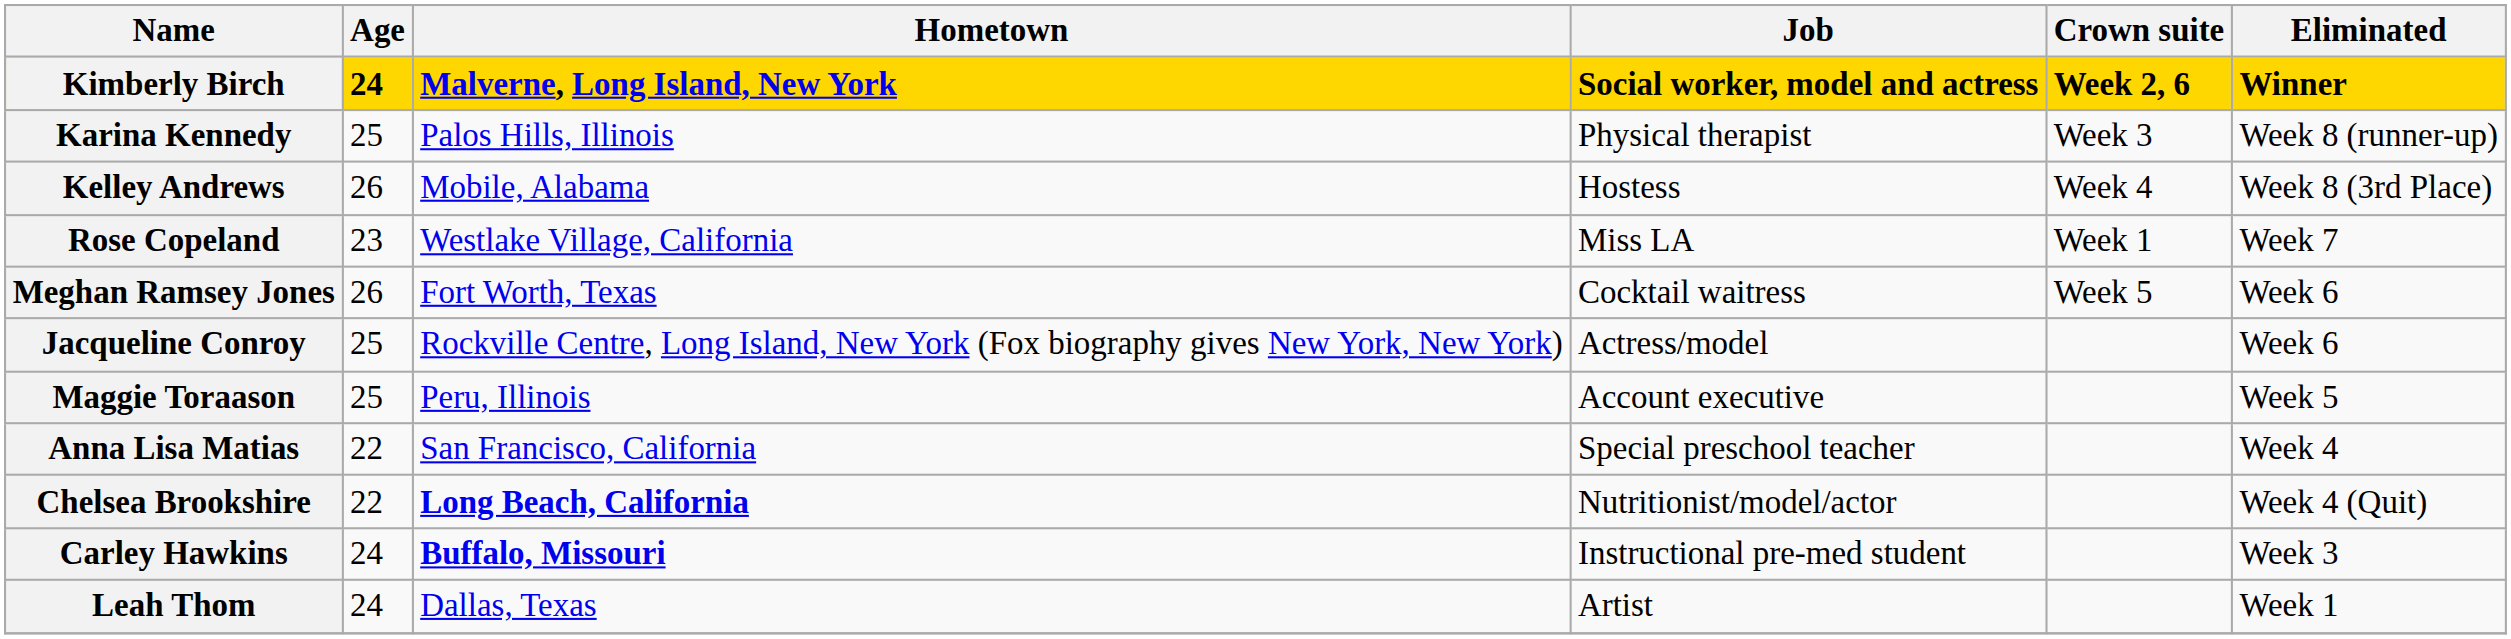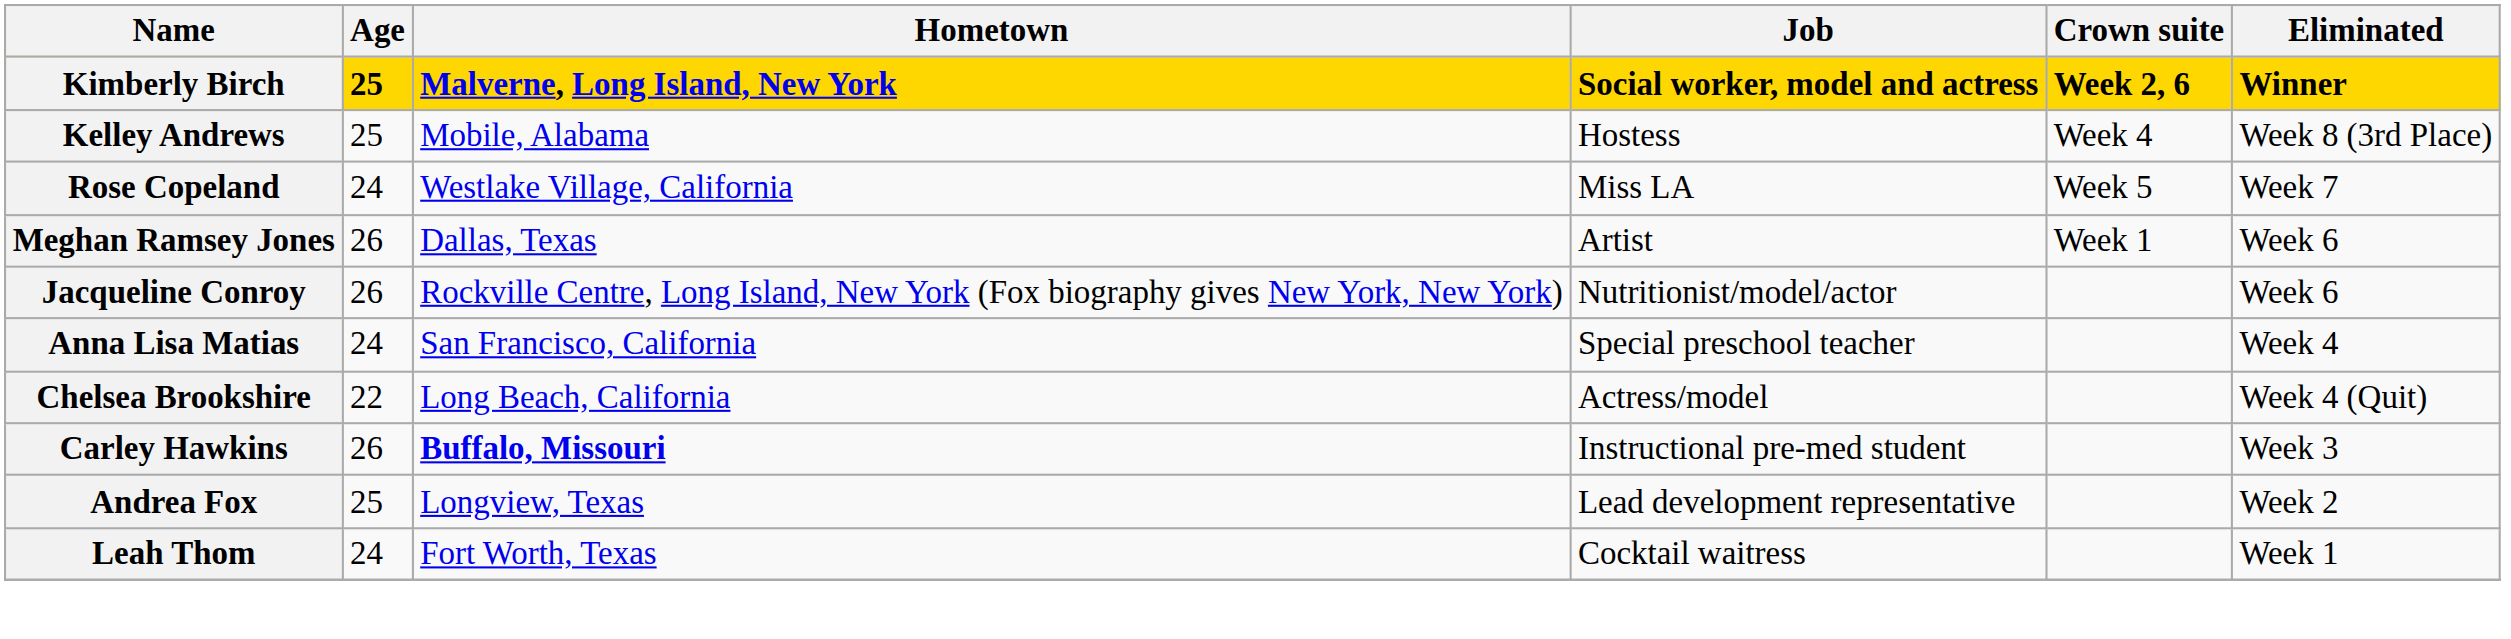 <table class="wikitable sortable plainrowheaders">
 <tr>
 <th scope="col">Name</th>
 <th scope="col">Age</th>
 <th scope="col">Hometown</th>
 <th scope="col">Job</th>
 <th scope="col">Crown suite</th>
 <th scope="col">Eliminated</th>
 </tr>
 <tr bgcolor="gold">
 <th scope="row"><strong>Kimberly Birch</strong></th>
-<td><strong>24</strong></td>
+<td><strong>25</strong></td>
 <td><strong><a href='#'>Malverne</a>, <a href='#'>Long Island, New York</a></strong></td>
 <td><strong>Social worker, model and actress</strong></td>
 <td><strong>Week 2, 6</strong></td>
 <td><strong>Winner</strong></td>
 </tr>
 <tr>
-<th scope="row">Karina Kennedy</th>
+<th scope="row">Kelley Andrews</th>
 <td>25</td>
-<td><a href='#'>Palos Hills, Illinois</a></td>
-<td>Physical therapist</td>
-<td>Week 3</td>
-<td>Week 8 (runner-up)</td>
-</tr>
-<tr>
-<th scope="row">Kelley Andrews</th>
-<td>26</td>
 <td><a href='#'>Mobile, Alabama</a></td>
 <td>Hostess</td>
 <td>Week 4</td>
 <td>Week 8 (3rd Place)</td>
 </tr>
 <tr>
 <th scope="row">Rose Copeland</th>
-<td>23</td>
+<td>24</td>
 <td><a href='#'>Westlake Village, California</a></td>
 <td>Miss LA</td>
-<td>Week 1</td>
+<td>Week 5</td>
 <td>Week 7</td>
 </tr>
 <tr>
 <th scope="row">Meghan Ramsey Jones</th>
 <td>26</td>
-<td><a href='#'>Fort Worth, Texas</a></td>
-<td>Cocktail waitress</td>
-<td>Week 5</td>
+<td><a href='#'>Dallas, Texas</a></td>
+<td>Artist</td>
+<td>Week 1</td>
 <td>Week 6</td>
 </tr>
 <tr>
 <th scope="row">Jacqueline Conroy</th>
-<td>25</td>
+<td>26</td>
 <td><a href='#'>Rockville Centre</a>, <a href='#'>Long Island, New York</a> (Fox biography gives <a href='#'>New York, New York</a>)</td>
-<td>Actress/model</td>
+<td>Nutritionist/model/actor</td>
 <td></td>
 <td>Week 6</td>
 </tr>
 <tr>
-<th scope="row">Maggie Toraason</th>
-<td>25</td>
-<td><a href='#'>Peru, Illinois</a></td>
-<td>Account executive</td>
-<td></td>
-<td>Week 5</td>
-</tr>
-<tr>
 <th scope="row">Anna Lisa Matias</th>
-<td>22</td>
+<td>24</td>
 <td><a href='#'>San Francisco, California</a></td>
 <td>Special preschool teacher</td>
 <td></td>
 <td>Week 4</td>
 </tr>
 <tr>
 <th scope="row">Chelsea Brookshire</th>
 <td>22</td>
-<td><strong><a href='#'>Long Beach, California</a></strong></td>
-<td>Nutritionist/model/actor</td>
+<td><a href='#'>Long Beach, California</a></td>
+<td>Actress/model</td>
 <td></td>
 <td>Week 4 (Quit)</td>
 </tr>
 <tr>
 <th scope="row">Carley Hawkins</th>
-<td>24</td>
+<td>26</td>
 <td><strong><a href='#'>Buffalo, Missouri</a></strong></td>
 <td>Instructional pre-med student</td>
 <td></td>
 <td>Week 3</td>
 </tr>
 <tr>
+<th scope="row">Andrea Fox</th>
+<td>25</td>
+<td><a href='#'>Longview, Texas</a></td>
+<td>Lead development representative</td>
+<td></td>
+<td>Week 2</td>
+</tr>
+<tr>
 <th scope="row">Leah Thom</th>
 <td>24</td>
-<td><a href='#'>Dallas, Texas</a></td>
-<td>Artist</td>
+<td><a href='#'>Fort Worth, Texas</a></td>
+<td>Cocktail waitress</td>
 <td></td>
 <td>Week 1</td>
 </tr>
 <tr>
 </tr>
 </table>
